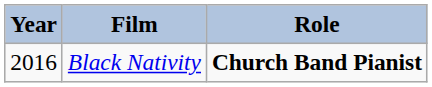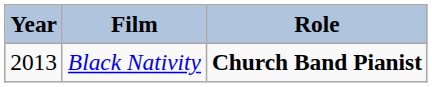 <table class="wikitable" style="font-size:95%;">
 <tr>
 <th style="background:#B0C4DE;">Year</th>
 <th style="background:#B0C4DE;">Film</th>
 <th style="background:#B0C4DE;">Role</th>
 </tr>
 <tr>
-<td>2016</td>
+<td>2013</td>
 <td><em><a href='#'>Black Nativity</a></em></td>
 <td><strong>Church Band Pianist</strong></td>
 </tr>
 </table>
